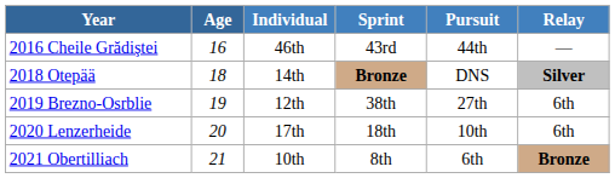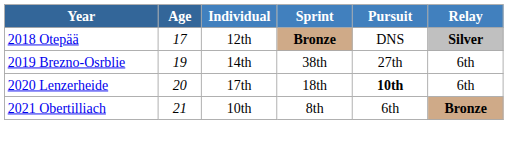 <table class="wikitable" style="font-size:95%; text-align:center; border:grey solid 1px; border-collapse:collapse; background:#ffffff;">
 <tr>
 <th style="background-color:#369; color:white;    width:160px;">Year</th>
 <th style="background-color:#369; color:white;    width:40px;">Age</th>
 <th style="background-color:#4180be; color:white; width:75px;">Individual</th>
 <th style="background-color:#4180be; color:white; width:75px;">Sprint</th>
 <th style="background-color:#4180be; color:white; width:75px;">Pursuit</th>
 <th style="background-color:#4180be; color:white; width:75px;">Relay</th>
 </tr>
 <tr>
-<td align=left> <a href='#'>2016 Cheile Grădiştei</a></td>
-<td><em>16</em></td>
-<td>46th</td>
-<td>43rd</td>
-<td>44th</td>
-<td>—</td>
-</tr>
-<tr>
 <td align=left> <a href='#'>2018 Otepää</a></td>
-<td><em>18</em></td>
-<td>14th</td>
+<td><em>17</em></td>
+<td>12th</td>
 <td style="background:#cfaa88;"><strong>Bronze</strong></td>
 <td>DNS</td>
 <td style="background:silver"><strong>Silver</strong></td>
 </tr>
 <tr>
 <td align=left> <a href='#'>2019 Brezno-Osrblie</a></td>
 <td><em>19</em></td>
-<td>12th</td>
+<td>14th</td>
 <td>38th</td>
 <td>27th</td>
 <td>6th</td>
 </tr>
 <tr>
 <td align=left> <a href='#'>2020 Lenzerheide</a></td>
 <td><em>20</em></td>
 <td>17th</td>
 <td>18th</td>
-<td>10th</td>
+<td><strong>10th</strong></td>
 <td>6th</td>
 </tr>
 <tr>
 <td align=left> <a href='#'>2021 Obertilliach</a></td>
 <td><em>21</em></td>
 <td>10th</td>
 <td>8th</td>
 <td>6th</td>
 <td style="background:#cfaa88;"><strong>Bronze</strong></td>
 </tr>
 </table>
